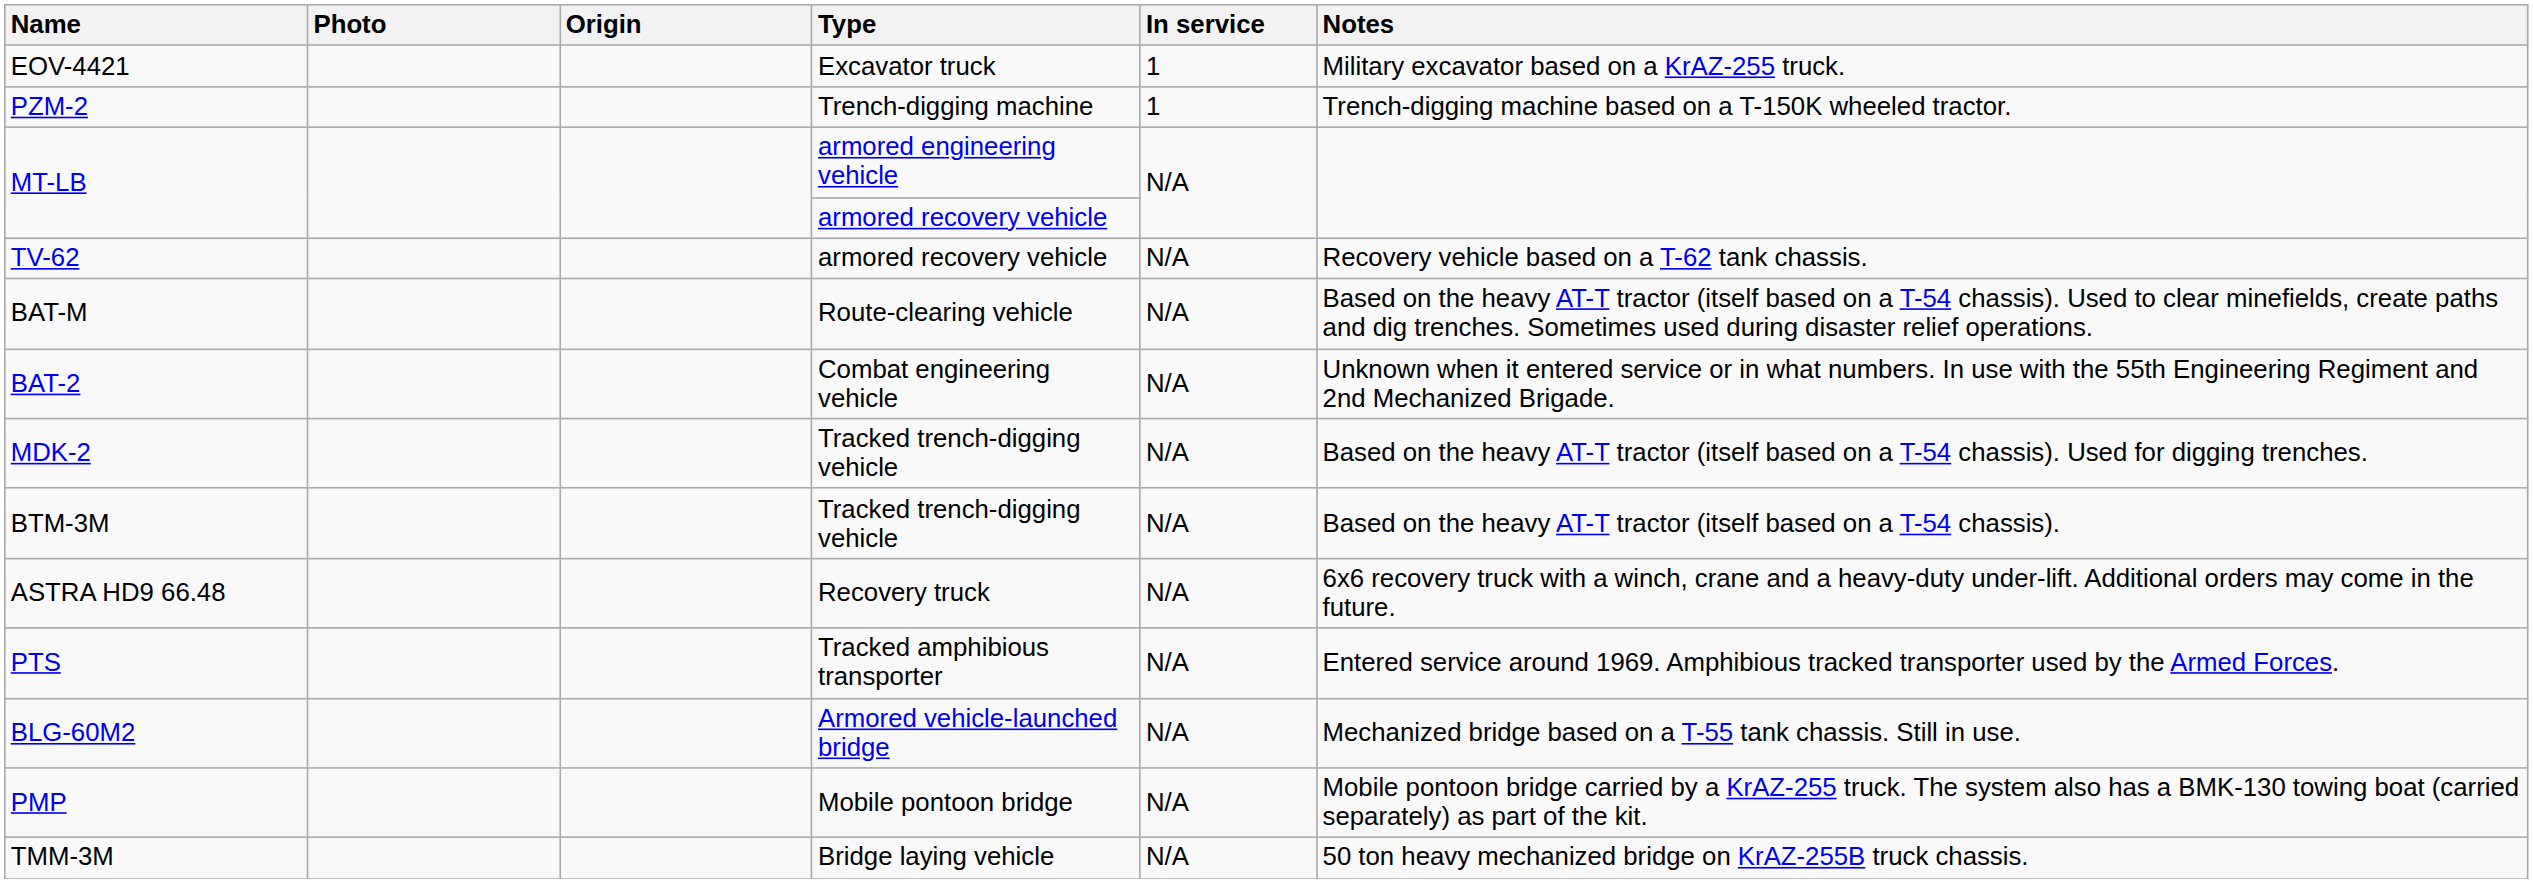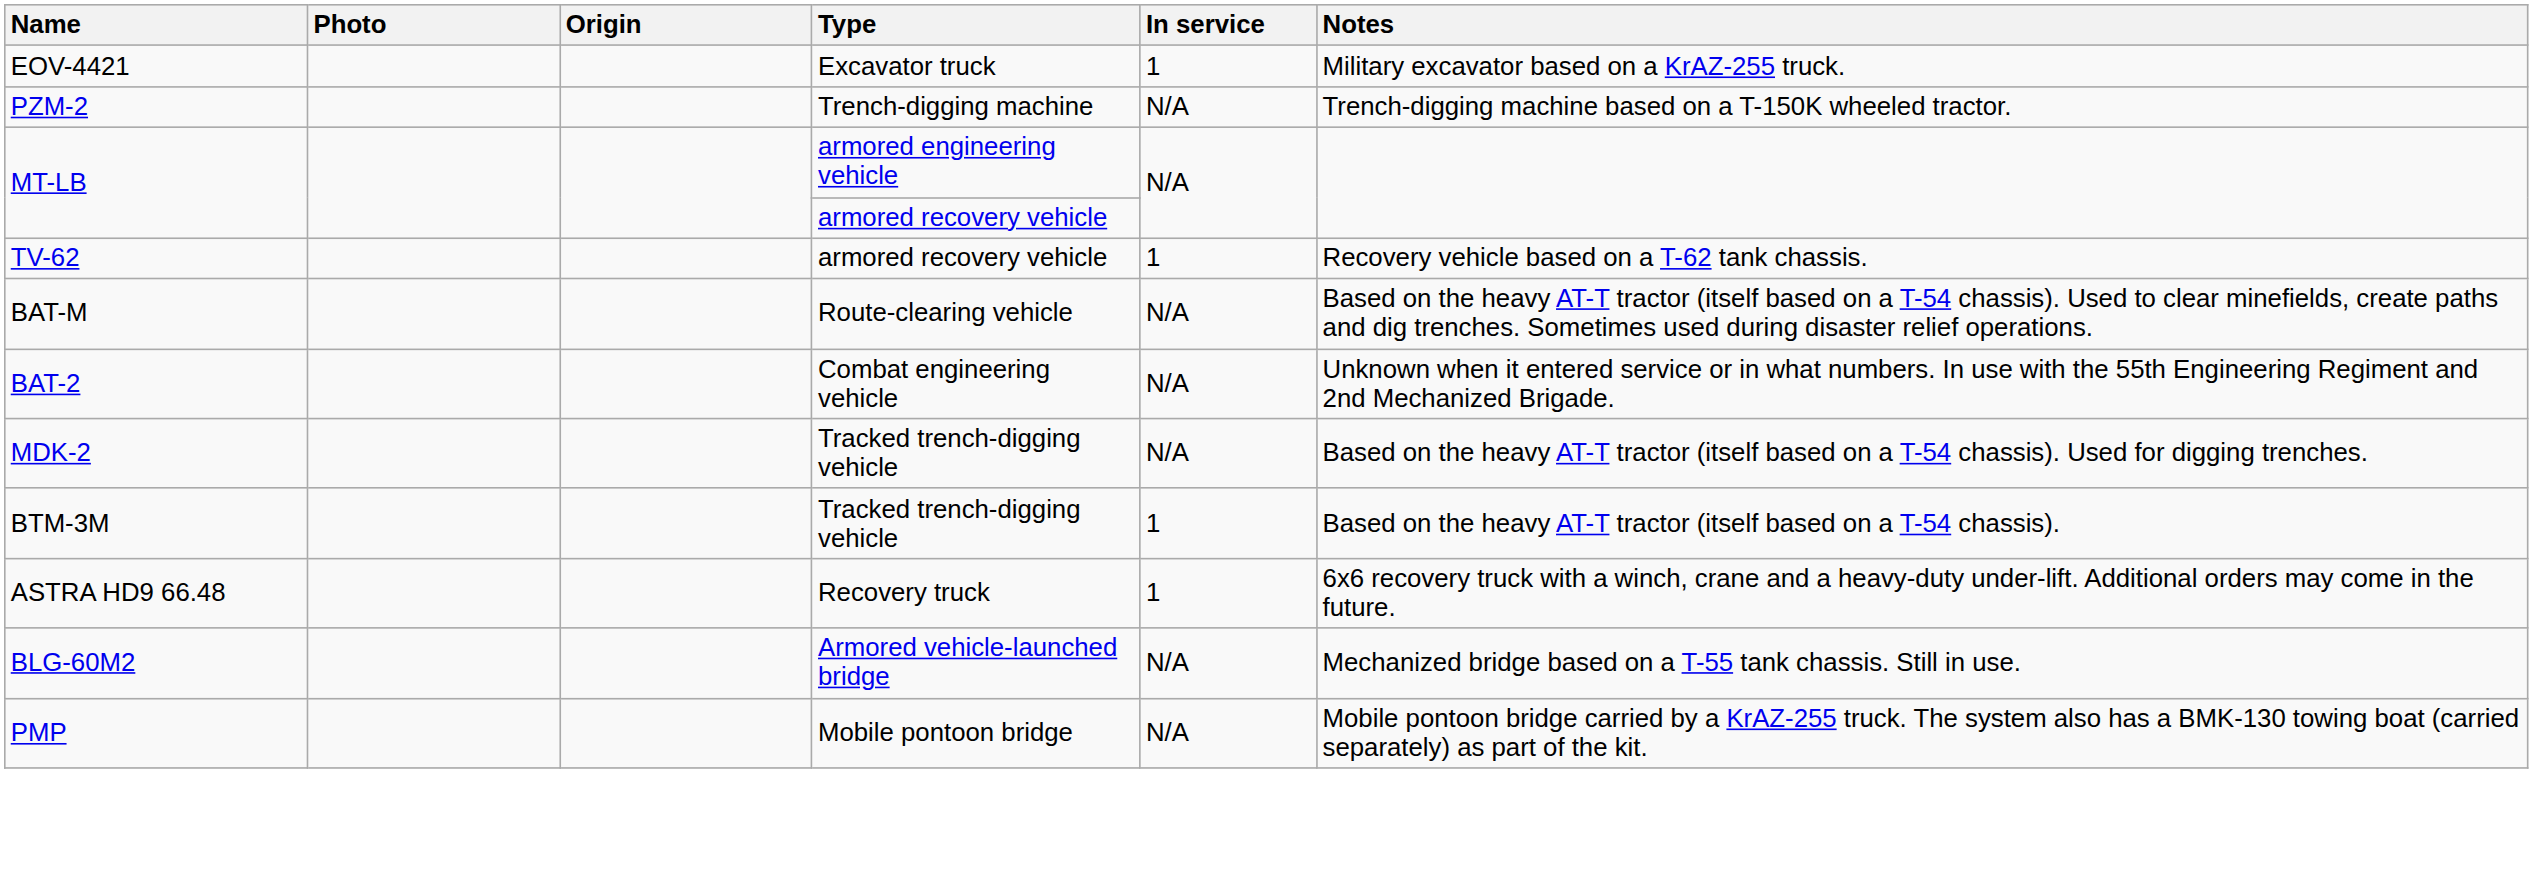 <table class="wikitable sortable">
 <tr>
 <th style="text-align: left; width:12%;">Name</th>
 <th style="text-align: left; width:10%;">Photo</th>
 <th style="text-align: left; width:10%;">Origin</th>
 <th style="text-align: left; width:13%;">Type</th>
 <th style="text-align: left; width:7%;">In service</th>
 <th style="text-align: left; width:50%;">Notes</th>
 </tr>
 <tr>
 <td>EOV-4421</td>
 <td></td>
 <td></td>
 <td>Excavator truck</td>
 <td>1</td>
 <td>Military excavator based on a <a href='#'>KrAZ-255</a> truck.</td>
 </tr>
 <tr>
 <td><a href='#'>PZM-2</a></td>
 <td></td>
 <td></td>
 <td>Trench-digging machine</td>
-<td>1</td>
+<td>N/A</td>
 <td>Trench-digging machine based on a T-150K wheeled tractor.</td>
 </tr>
 <tr>
 <td rowspan="2"><a href='#'>MT-LB</a></td>
 <td rowspan="2"></td>
 <td rowspan="2"></td>
 <td><a href='#'>armored engineering vehicle</a></td>
 <td rowspan="2">N/A</td>
 <td rowspan="2"></td>
 </tr>
 <tr>
 <td><a href='#'>armored recovery vehicle</a></td>
 </tr>
 <tr>
 <td><a href='#'>TV-62</a></td>
 <td></td>
 <td></td>
 <td>armored recovery vehicle</td>
-<td>N/A</td>
+<td>1</td>
 <td>Recovery vehicle based on a <a href='#'>T-62</a> tank chassis.</td>
 </tr>
 <tr>
 <td>BAT-M</td>
 <td></td>
 <td></td>
 <td>Route-clearing vehicle</td>
 <td>N/A</td>
 <td>Based on the heavy <a href='#'>AT-T</a> tractor (itself based on a <a href='#'>T-54</a> chassis). Used to clear minefields, create paths and dig trenches. Sometimes used during disaster relief operations.</td>
 </tr>
 <tr>
 <td><a href='#'>BAT-2</a></td>
 <td></td>
 <td></td>
 <td>Combat engineering vehicle</td>
 <td>N/A</td>
 <td>Unknown when it entered service or in what numbers. In use with the 55th Engineering Regiment and 2nd Mechanized Brigade.</td>
 </tr>
 <tr>
 <td><a href='#'>MDK-2</a></td>
 <td></td>
 <td></td>
 <td>Tracked trench-digging vehicle</td>
 <td>N/A</td>
 <td>Based on the heavy <a href='#'>AT-T</a> tractor (itself based on a <a href='#'>T-54</a> chassis). Used for digging trenches.</td>
 </tr>
 <tr>
 <td>BTM-3M</td>
 <td></td>
 <td></td>
 <td>Tracked trench-digging vehicle</td>
-<td>N/A</td>
+<td>1</td>
 <td>Based on the heavy <a href='#'>AT-T</a> tractor (itself based on a <a href='#'>T-54</a> chassis).</td>
 </tr>
 <tr>
 <td>ASTRA HD9 66.48</td>
 <td></td>
 <td></td>
 <td>Recovery truck</td>
-<td>N/A</td>
+<td>1</td>
 <td>6x6 recovery truck with a winch, crane and a heavy-duty under-lift. Additional orders may come in the future.</td>
-</tr>
-<tr>
-<td><a href='#'>PTS</a></td>
-<td></td>
-<td></td>
-<td>Tracked amphibious transporter</td>
-<td>N/A</td>
-<td>Entered service around 1969. Amphibious tracked transporter used by the <a href='#'>Armed Forces</a>.</td>
 </tr>
 <tr>
 <td><a href='#'>BLG-60M2</a></td>
 <td></td>
 <td><br></td>
 <td><a href='#'>Armored vehicle-launched bridge</a></td>
 <td>N/A</td>
 <td>Mechanized bridge based on a <a href='#'>T-55</a> tank chassis. Still in use.</td>
 </tr>
 <tr>
 <td><a href='#'>PMP</a></td>
 <td></td>
 <td></td>
 <td>Mobile pontoon bridge</td>
 <td>N/A</td>
 <td>Mobile pontoon bridge carried by a <a href='#'>KrAZ-255</a> truck. The system also has a BMK-130 towing boat (carried separately) as part of the kit.</td>
 </tr>
-<tr>
-<td>TMM-3M</td>
-<td></td>
-<td></td>
-<td>Bridge laying vehicle</td>
-<td>N/A</td>
-<td>50 ton heavy mechanized bridge on <a href='#'>KrAZ-255B</a> truck chassis.</td>
-</tr>
 </table>
